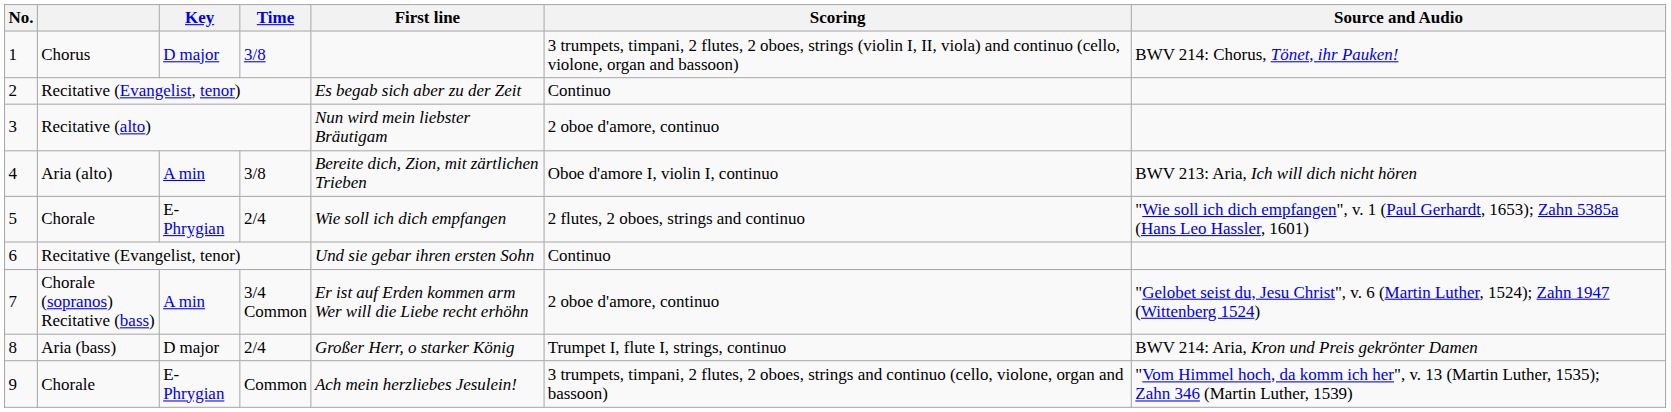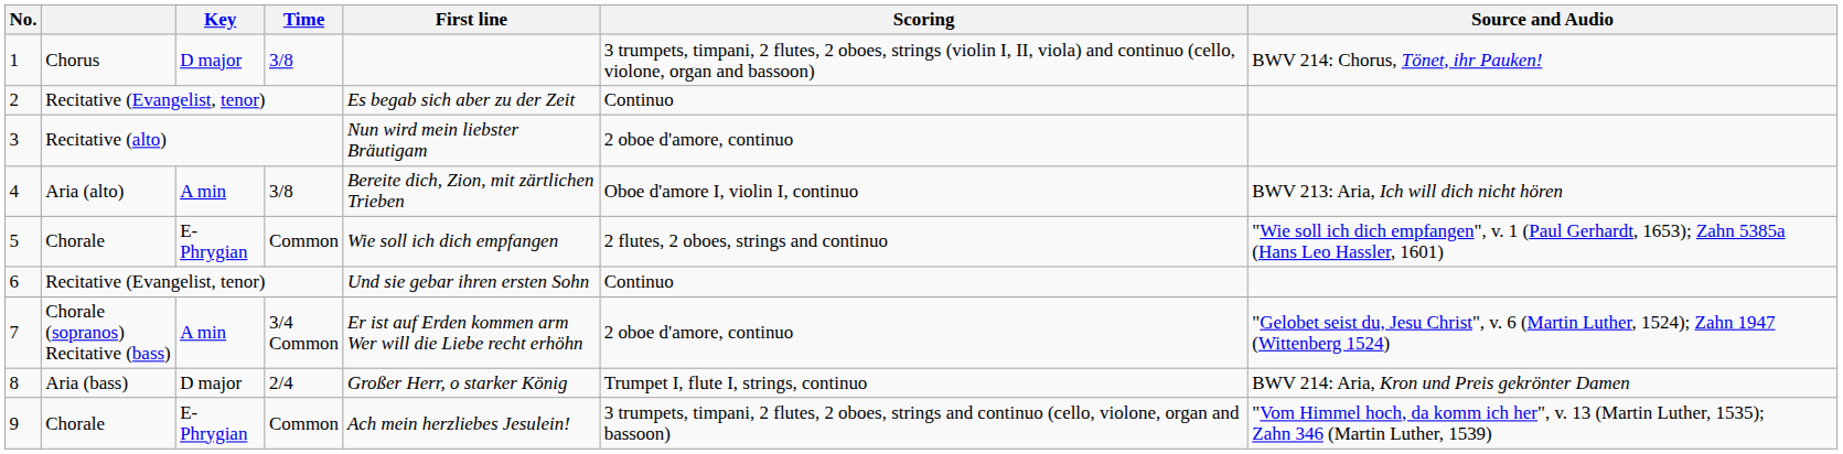 <table class="wikitable">
 <tr>
 <th>No.</th>
 <th> </th>
 <th><a href='#'>Key</a></th>
 <th><a href='#'>Time</a></th>
 <th>First line</th>
 <th>Scoring</th>
 <th>Source and Audio</th>
 </tr>
 <tr>
 <td>1</td>
 <td>Chorus</td>
 <td><a href='#'>D major</a></td>
 <td><a href='#'>3/8</a></td>
 <td></td>
 <td>3 trumpets, timpani, 2 flutes, 2 oboes, strings (violin I, II, viola) and continuo (cello, violone, organ and bassoon)</td>
 <td>BWV 214: Chorus, <em><a href='#'>Tönet, ihr Pauken!</a></em><br></td>
 </tr>
 <tr>
 <td>2</td>
 <td colspan=3>Recitative (<a href='#'>Evangelist</a>, <a href='#'>tenor</a>)</td>
 <td><em>Es begab sich aber zu der Zeit</em></td>
 <td>Continuo</td>
 <td><br></td>
 </tr>
 <tr>
 <td>3</td>
 <td colspan=3>Recitative (<a href='#'>alto</a>)</td>
 <td><em>Nun wird mein liebster Bräutigam</em></td>
 <td>2 oboe d'amore, continuo</td>
 <td><br></td>
 </tr>
 <tr>
 <td>4</td>
 <td>Aria (alto)</td>
 <td><a href='#'>A min</a></td>
 <td>3/8</td>
 <td><em>Bereite dich, Zion, mit zärtlichen Trieben</em></td>
 <td>Oboe d'amore I, violin I, continuo</td>
 <td>BWV 213: Aria, <em>Ich will dich nicht hören</em><br></td>
 </tr>
 <tr>
 <td>5</td>
 <td>Chorale</td>
 <td>E-<a href='#'>Phrygian</a></td>
-<td>2/4</td>
+<td>Common</td>
 <td><em>Wie soll ich dich empfangen</em></td>
 <td>2 flutes, 2 oboes, strings and continuo</td>
 <td>"<a href='#'>Wie soll ich dich empfangen</a>", v. 1 (<a href='#'>Paul Gerhardt</a>, 1653); <a href='#'>Zahn 5385a</a> (<a href='#'>Hans Leo Hassler</a>, 1601)<br></td>
 </tr>
 <tr>
 <td>6</td>
 <td colspan=3>Recitative (Evangelist, tenor)</td>
 <td><em>Und sie gebar ihren ersten Sohn</em></td>
 <td>Continuo</td>
 <td><br></td>
 </tr>
 <tr>
 <td>7</td>
 <td>Chorale (<a href='#'>sopranos</a>)<br>Recitative (<a href='#'>bass</a>)</td>
 <td><a href='#'>A min</a></td>
 <td>3/4<br>Common</td>
 <td><em>Er ist auf Erden kommen arm</em><br><em>Wer will die Liebe recht erhöhn</em></td>
 <td>2 oboe d'amore, continuo</td>
 <td>"<a href='#'>Gelobet seist du, Jesu Christ</a>", v. 6 (<a href='#'>Martin Luther</a>, 1524); <a href='#'>Zahn 1947</a> (<a href='#'>Wittenberg 1524</a>)<br></td>
 </tr>
 <tr>
 <td>8</td>
 <td>Aria (bass)</td>
 <td>D major</td>
 <td>2/4</td>
 <td><em>Großer Herr, o starker König</em></td>
 <td>Trumpet I, flute I, strings, continuo</td>
 <td>BWV 214: Aria, <em>Kron und Preis gekrönter Damen</em><br></td>
 </tr>
 <tr>
 <td>9</td>
 <td>Chorale</td>
 <td>E-<a href='#'>Phrygian</a></td>
 <td>Common</td>
 <td><em>Ach mein herzliebes Jesulein!</em></td>
 <td>3 trumpets, timpani, 2 flutes, 2 oboes, strings and continuo (cello, violone, organ and bassoon)</td>
 <td>"<a href='#'>Vom Himmel hoch, da komm ich her</a>", v. 13 (Martin Luther, 1535); <a href='#'>Zahn 346</a> (Martin Luther, 1539)<br></td>
 </tr>
 </table>
